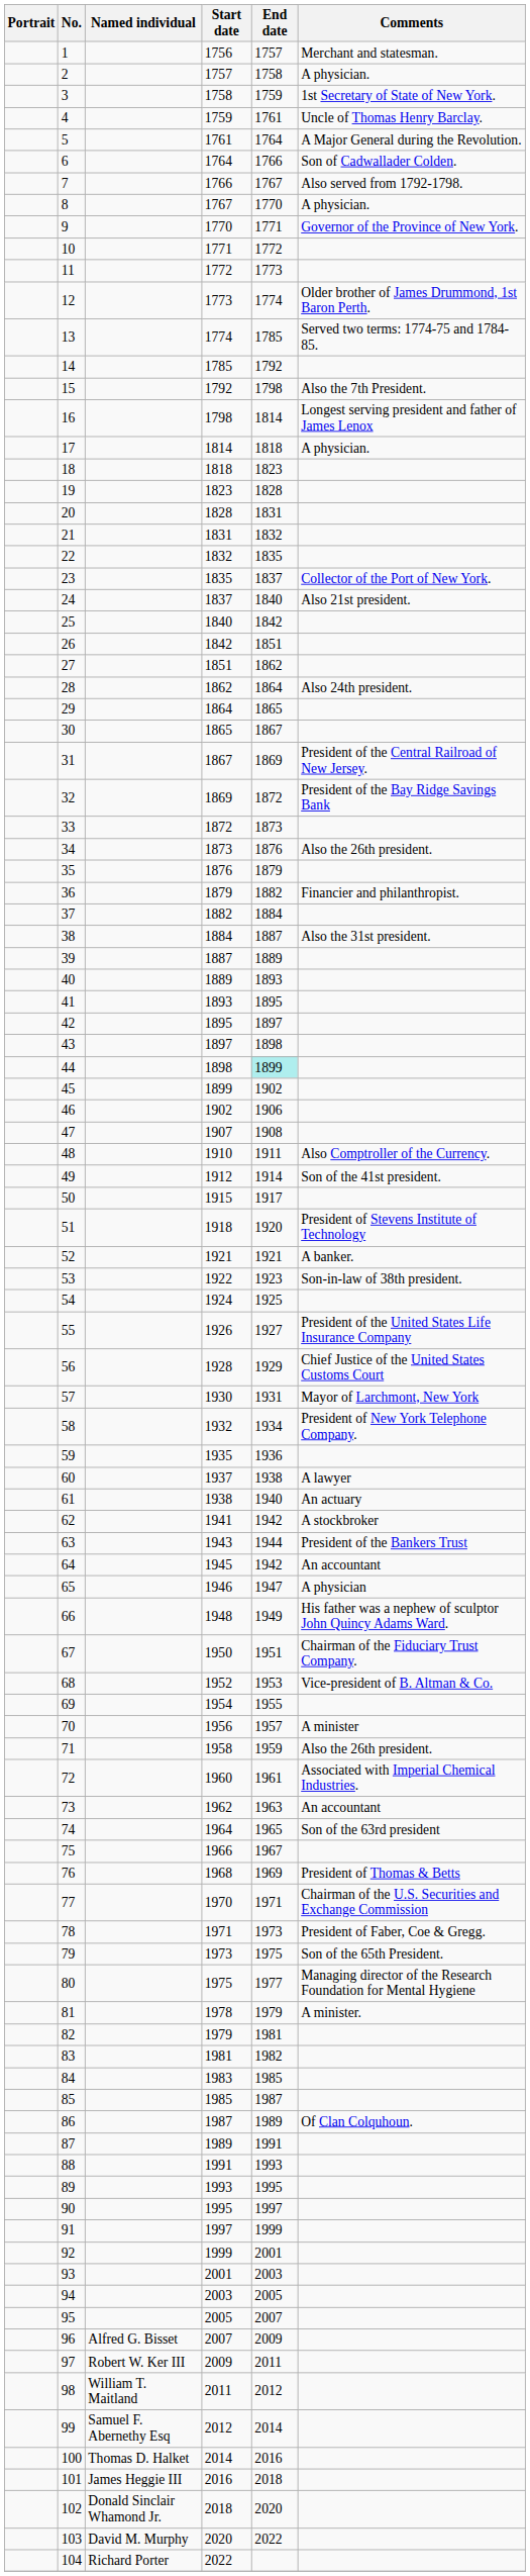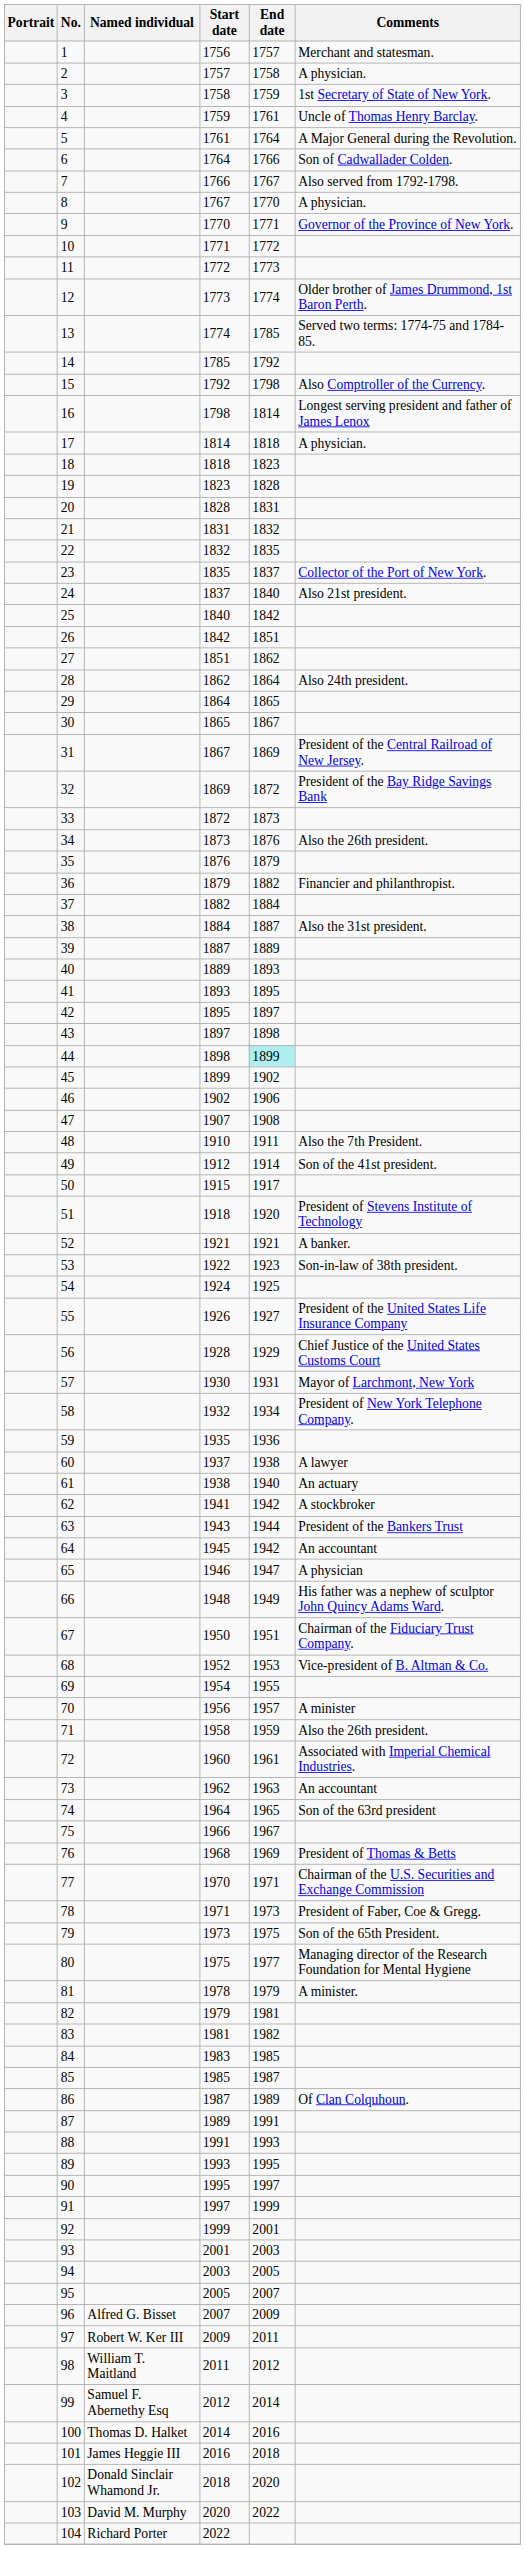 <table class="wikitable sortable">
 <tr>
 <th>Portrait</th>
 <th>No.</th>
 <th>Named individual</th>
 <th>Start date</th>
 <th>End date</th>
 <th>Comments</th>
 </tr>
 <tr>
 <td></td>
 <td>1</td>
 <td></td>
 <td>1756</td>
 <td>1757</td>
 <td>Merchant and statesman.</td>
 </tr>
 <tr>
 <td></td>
 <td>2</td>
 <td></td>
 <td>1757</td>
 <td>1758</td>
 <td>A physician.</td>
 </tr>
 <tr>
 <td></td>
 <td>3</td>
 <td></td>
 <td>1758</td>
 <td>1759</td>
 <td>1st <a href='#'>Secretary of State of New York</a>.</td>
 </tr>
 <tr>
 <td></td>
 <td>4</td>
 <td></td>
 <td>1759</td>
 <td>1761</td>
 <td>Uncle of <a href='#'>Thomas Henry Barclay</a>.</td>
 </tr>
 <tr>
 <td></td>
 <td>5</td>
 <td></td>
 <td>1761</td>
 <td>1764</td>
 <td>A Major General during the Revolution.</td>
 </tr>
 <tr>
 <td></td>
 <td>6</td>
 <td></td>
 <td>1764</td>
 <td>1766</td>
 <td>Son of <a href='#'>Cadwallader Colden</a>.</td>
 </tr>
 <tr>
 <td></td>
 <td>7</td>
 <td></td>
 <td>1766</td>
 <td>1767</td>
 <td>Also served from 1792-1798.</td>
 </tr>
 <tr>
 <td></td>
 <td>8</td>
 <td></td>
 <td>1767</td>
 <td>1770</td>
 <td>A physician.</td>
 </tr>
 <tr>
 <td></td>
 <td>9</td>
 <td></td>
 <td>1770</td>
 <td>1771</td>
 <td><a href='#'>Governor of the Province of New York</a>.</td>
 </tr>
 <tr>
 <td></td>
 <td>10</td>
 <td></td>
 <td>1771</td>
 <td>1772</td>
 <td></td>
 </tr>
 <tr>
 <td></td>
 <td>11</td>
 <td></td>
 <td>1772</td>
 <td>1773</td>
 <td></td>
 </tr>
 <tr>
 <td></td>
 <td>12</td>
 <td></td>
 <td>1773</td>
 <td>1774</td>
 <td>Older brother of <a href='#'>James Drummond, 1st Baron Perth</a>.</td>
 </tr>
 <tr>
 <td></td>
 <td>13</td>
 <td></td>
 <td>1774</td>
 <td>1785</td>
 <td>Served two terms: 1774-75 and 1784-85.</td>
 </tr>
 <tr>
 <td></td>
 <td>14</td>
 <td></td>
 <td>1785</td>
 <td>1792</td>
 <td></td>
 </tr>
 <tr>
 <td></td>
 <td>15</td>
 <td></td>
 <td>1792</td>
 <td>1798</td>
-<td>Also the 7th President.</td>
+<td>Also <a href='#'>Comptroller of the Currency</a>.</td>
 </tr>
 <tr>
 <td></td>
 <td>16</td>
 <td></td>
 <td>1798</td>
 <td>1814</td>
 <td>Longest serving president and father of <a href='#'>James Lenox</a></td>
 </tr>
 <tr>
 <td></td>
 <td>17</td>
 <td></td>
 <td>1814</td>
 <td>1818</td>
 <td>A physician.</td>
 </tr>
 <tr>
 <td></td>
 <td>18</td>
 <td></td>
 <td>1818</td>
 <td>1823</td>
 <td></td>
 </tr>
 <tr>
 <td></td>
 <td>19</td>
 <td></td>
 <td>1823</td>
 <td>1828</td>
 <td></td>
 </tr>
 <tr>
 <td></td>
 <td>20</td>
 <td></td>
 <td>1828</td>
 <td>1831</td>
 <td></td>
 </tr>
 <tr>
 <td></td>
 <td>21</td>
 <td></td>
 <td>1831</td>
 <td>1832</td>
 <td></td>
 </tr>
 <tr>
 <td></td>
 <td>22</td>
 <td></td>
 <td>1832</td>
 <td>1835</td>
 <td></td>
 </tr>
 <tr>
 <td></td>
 <td>23</td>
 <td></td>
 <td>1835</td>
 <td>1837</td>
 <td><a href='#'>Collector of the Port of New York</a>.</td>
 </tr>
 <tr>
 <td></td>
 <td>24</td>
 <td></td>
 <td>1837</td>
 <td>1840</td>
 <td>Also 21st president.</td>
 </tr>
 <tr>
 <td></td>
 <td>25</td>
 <td></td>
 <td>1840</td>
 <td>1842</td>
 <td></td>
 </tr>
 <tr>
 <td></td>
 <td>26</td>
 <td></td>
 <td>1842</td>
 <td>1851</td>
 <td></td>
 </tr>
 <tr>
 <td></td>
 <td>27</td>
 <td></td>
 <td>1851</td>
 <td>1862</td>
 <td></td>
 </tr>
 <tr>
 <td></td>
 <td>28</td>
 <td></td>
 <td>1862</td>
 <td>1864</td>
 <td>Also 24th president.</td>
 </tr>
 <tr>
 <td></td>
 <td>29</td>
 <td></td>
 <td>1864</td>
 <td>1865</td>
 <td></td>
 </tr>
 <tr>
 <td></td>
 <td>30</td>
 <td></td>
 <td>1865</td>
 <td>1867</td>
 <td></td>
 </tr>
 <tr>
 <td></td>
 <td>31</td>
 <td></td>
 <td>1867</td>
 <td>1869</td>
 <td>President of the <a href='#'>Central Railroad of New Jersey</a>.</td>
 </tr>
 <tr>
 <td></td>
 <td>32</td>
 <td></td>
 <td>1869</td>
 <td>1872</td>
 <td>President of the <a href='#'>Bay Ridge Savings Bank</a></td>
 </tr>
 <tr>
 <td></td>
 <td>33</td>
 <td></td>
 <td>1872</td>
 <td>1873</td>
 <td></td>
 </tr>
 <tr>
 <td></td>
 <td>34</td>
 <td></td>
 <td>1873</td>
 <td>1876</td>
 <td>Also the 26th president.</td>
 </tr>
 <tr>
 <td></td>
 <td>35</td>
 <td></td>
 <td>1876</td>
 <td>1879</td>
 <td></td>
 </tr>
 <tr>
 <td></td>
 <td>36</td>
 <td></td>
 <td>1879</td>
 <td>1882</td>
 <td>Financier and philanthropist.</td>
 </tr>
 <tr>
 <td></td>
 <td>37</td>
 <td></td>
 <td>1882</td>
 <td>1884</td>
 <td></td>
 </tr>
 <tr>
 <td></td>
 <td>38</td>
 <td></td>
 <td>1884</td>
 <td>1887</td>
 <td>Also the 31st president.</td>
 </tr>
 <tr>
 <td></td>
 <td>39</td>
 <td></td>
 <td>1887</td>
 <td>1889</td>
 <td></td>
 </tr>
 <tr>
 <td></td>
 <td>40</td>
 <td></td>
 <td>1889</td>
 <td>1893</td>
 <td></td>
 </tr>
 <tr>
 <td></td>
 <td>41</td>
 <td></td>
 <td>1893</td>
 <td>1895</td>
 <td></td>
 </tr>
 <tr>
 <td></td>
 <td>42</td>
 <td></td>
 <td>1895</td>
 <td>1897</td>
 <td></td>
 </tr>
 <tr>
 <td></td>
 <td>43</td>
 <td></td>
 <td>1897</td>
 <td>1898</td>
 <td></td>
 </tr>
 <tr>
 <td></td>
 <td>44</td>
 <td></td>
 <td>1898</td>
 <td style="background: paleturquoise;">1899</td>
 <td></td>
 </tr>
 <tr>
 <td></td>
 <td>45</td>
 <td></td>
 <td>1899</td>
 <td>1902</td>
 <td></td>
 </tr>
 <tr>
 <td></td>
 <td>46</td>
 <td></td>
 <td>1902</td>
 <td>1906</td>
 <td></td>
 </tr>
 <tr>
 <td></td>
 <td>47</td>
 <td></td>
 <td>1907</td>
 <td>1908</td>
 <td></td>
 </tr>
 <tr>
 <td></td>
 <td>48</td>
 <td></td>
 <td>1910</td>
 <td>1911</td>
-<td>Also <a href='#'>Comptroller of the Currency</a>.</td>
+<td>Also the 7th President.</td>
 </tr>
 <tr>
 <td></td>
 <td>49</td>
 <td></td>
 <td>1912</td>
 <td>1914</td>
 <td>Son of the 41st president.</td>
 </tr>
 <tr>
 <td></td>
 <td>50</td>
 <td></td>
 <td>1915</td>
 <td>1917</td>
 <td></td>
 </tr>
 <tr>
 <td></td>
 <td>51</td>
 <td></td>
 <td>1918</td>
 <td>1920</td>
 <td>President of <a href='#'>Stevens Institute of Technology</a></td>
 </tr>
 <tr>
 <td></td>
 <td>52</td>
 <td></td>
 <td>1921</td>
 <td>1921</td>
 <td>A banker.</td>
 </tr>
 <tr>
 <td></td>
 <td>53</td>
 <td></td>
 <td>1922</td>
 <td>1923</td>
 <td>Son-in-law of 38th president.</td>
 </tr>
 <tr>
 <td></td>
 <td>54</td>
 <td></td>
 <td>1924</td>
 <td>1925</td>
 <td></td>
 </tr>
 <tr>
 <td></td>
 <td>55</td>
 <td></td>
 <td>1926</td>
 <td>1927</td>
 <td>President of the <a href='#'>United States Life Insurance Company</a></td>
 </tr>
 <tr>
 <td></td>
 <td>56</td>
 <td></td>
 <td>1928</td>
 <td>1929</td>
 <td>Chief Justice of the <a href='#'>United States Customs Court</a></td>
 </tr>
 <tr>
 <td></td>
 <td>57</td>
 <td></td>
 <td>1930</td>
 <td>1931</td>
 <td>Mayor of <a href='#'>Larchmont, New York</a></td>
 </tr>
 <tr>
 <td></td>
 <td>58</td>
 <td></td>
 <td>1932</td>
 <td>1934</td>
 <td>President of <a href='#'>New York Telephone Company</a>.</td>
 </tr>
 <tr>
 <td></td>
 <td>59</td>
 <td></td>
 <td>1935</td>
 <td>1936</td>
 <td></td>
 </tr>
 <tr>
 <td></td>
 <td>60</td>
 <td></td>
 <td>1937</td>
 <td>1938</td>
 <td>A lawyer</td>
 </tr>
 <tr>
 <td></td>
 <td>61</td>
 <td></td>
 <td>1938</td>
 <td>1940</td>
 <td>An actuary</td>
 </tr>
 <tr>
 <td></td>
 <td>62</td>
 <td></td>
 <td>1941</td>
 <td>1942</td>
 <td>A stockbroker</td>
 </tr>
 <tr>
 <td></td>
 <td>63</td>
 <td></td>
 <td>1943</td>
 <td>1944</td>
 <td>President of the <a href='#'>Bankers Trust</a></td>
 </tr>
 <tr>
 <td></td>
 <td>64</td>
 <td></td>
 <td>1945</td>
 <td>1942</td>
 <td>An accountant</td>
 </tr>
 <tr>
 <td></td>
 <td>65</td>
 <td></td>
 <td>1946</td>
 <td>1947</td>
 <td>A physician</td>
 </tr>
 <tr>
 <td></td>
 <td>66</td>
 <td></td>
 <td>1948</td>
 <td>1949</td>
 <td>His father was a nephew of sculptor <a href='#'>John Quincy Adams Ward</a>.</td>
 </tr>
 <tr>
 <td></td>
 <td>67</td>
 <td></td>
 <td>1950</td>
 <td>1951</td>
 <td>Chairman of the <a href='#'>Fiduciary Trust Company</a>.</td>
 </tr>
 <tr>
 <td></td>
 <td>68</td>
 <td></td>
 <td>1952</td>
 <td>1953</td>
 <td>Vice-president of <a href='#'>B. Altman & Co.</a></td>
 </tr>
 <tr>
 <td></td>
 <td>69</td>
 <td></td>
 <td>1954</td>
 <td>1955</td>
 <td></td>
 </tr>
 <tr>
 <td></td>
 <td>70</td>
 <td></td>
 <td>1956</td>
 <td>1957</td>
 <td>A minister</td>
 </tr>
 <tr>
 <td></td>
 <td>71</td>
 <td></td>
 <td>1958</td>
 <td>1959</td>
 <td>Also the 26th president.</td>
 </tr>
 <tr>
 <td></td>
 <td>72</td>
 <td></td>
 <td>1960</td>
 <td>1961</td>
 <td>Associated with <a href='#'>Imperial Chemical Industries</a>.</td>
 </tr>
 <tr>
 <td></td>
 <td>73</td>
 <td></td>
 <td>1962</td>
 <td>1963</td>
 <td>An accountant</td>
 </tr>
 <tr>
 <td></td>
 <td>74</td>
 <td></td>
 <td>1964</td>
 <td>1965</td>
 <td>Son of the 63rd president</td>
 </tr>
 <tr>
 <td></td>
 <td>75</td>
 <td></td>
 <td>1966</td>
 <td>1967</td>
 <td></td>
 </tr>
 <tr>
 <td></td>
 <td>76</td>
 <td></td>
 <td>1968</td>
 <td>1969</td>
 <td>President of <a href='#'>Thomas & Betts</a></td>
 </tr>
 <tr>
 <td></td>
 <td>77</td>
 <td></td>
 <td>1970</td>
 <td>1971</td>
 <td>Chairman of the <a href='#'>U.S. Securities and Exchange Commission</a></td>
 </tr>
 <tr>
 <td></td>
 <td>78</td>
 <td></td>
 <td>1971</td>
 <td>1973</td>
 <td>President of Faber, Coe & Gregg.</td>
 </tr>
 <tr>
 <td></td>
 <td>79</td>
 <td></td>
 <td>1973</td>
 <td>1975</td>
 <td>Son of the 65th President.</td>
 </tr>
 <tr>
 <td></td>
 <td>80</td>
 <td></td>
 <td>1975</td>
 <td>1977</td>
 <td>Managing director of the Research Foundation for Mental Hygiene</td>
 </tr>
 <tr>
 <td></td>
 <td>81</td>
 <td></td>
 <td>1978</td>
 <td>1979</td>
 <td>A minister.</td>
 </tr>
 <tr>
 <td></td>
 <td>82</td>
 <td></td>
 <td>1979</td>
 <td>1981</td>
 <td></td>
 </tr>
 <tr>
 <td></td>
 <td>83</td>
 <td></td>
 <td>1981</td>
 <td>1982</td>
 <td></td>
 </tr>
 <tr>
 <td></td>
 <td>84</td>
 <td></td>
 <td>1983</td>
 <td>1985</td>
 <td></td>
 </tr>
 <tr>
 <td></td>
 <td>85</td>
 <td></td>
 <td>1985</td>
 <td>1987</td>
 <td></td>
 </tr>
 <tr>
 <td></td>
 <td>86</td>
 <td></td>
 <td>1987</td>
 <td>1989</td>
 <td>Of <a href='#'>Clan Colquhoun</a>.</td>
 </tr>
 <tr>
 <td></td>
 <td>87</td>
 <td></td>
 <td>1989</td>
 <td>1991</td>
 <td></td>
 </tr>
 <tr>
 <td></td>
 <td>88</td>
 <td></td>
 <td>1991</td>
 <td>1993</td>
 <td></td>
 </tr>
 <tr>
 <td></td>
 <td>89</td>
 <td></td>
 <td>1993</td>
 <td>1995</td>
 <td></td>
 </tr>
 <tr>
 <td></td>
 <td>90</td>
 <td></td>
 <td>1995</td>
 <td>1997</td>
 <td></td>
 </tr>
 <tr>
 <td></td>
 <td>91</td>
 <td></td>
 <td>1997</td>
 <td>1999</td>
 <td></td>
 </tr>
 <tr>
 <td></td>
 <td>92</td>
 <td></td>
 <td>1999</td>
 <td>2001</td>
 <td></td>
 </tr>
 <tr>
 <td></td>
 <td>93</td>
 <td></td>
 <td>2001</td>
 <td>2003</td>
 <td></td>
 </tr>
 <tr>
 <td></td>
 <td>94</td>
 <td></td>
 <td>2003</td>
 <td>2005</td>
 <td></td>
 </tr>
 <tr>
 <td></td>
 <td>95</td>
 <td></td>
 <td>2005</td>
 <td>2007</td>
 <td></td>
 </tr>
 <tr>
 <td></td>
 <td>96</td>
 <td>Alfred G. Bisset</td>
 <td>2007</td>
 <td>2009</td>
 <td></td>
 </tr>
 <tr>
 <td></td>
 <td>97</td>
 <td>Robert W. Ker III</td>
 <td>2009</td>
 <td>2011</td>
 <td></td>
 </tr>
 <tr>
 <td></td>
 <td>98</td>
 <td>William T. Maitland</td>
 <td>2011</td>
 <td>2012</td>
 <td></td>
 </tr>
 <tr>
 <td></td>
 <td>99</td>
 <td>Samuel F. Abernethy Esq</td>
 <td>2012</td>
 <td>2014</td>
 <td></td>
 </tr>
 <tr>
 <td></td>
 <td>100</td>
 <td>Thomas D. Halket</td>
 <td>2014</td>
 <td>2016</td>
 <td></td>
 </tr>
 <tr>
 <td></td>
 <td>101</td>
 <td>James Heggie III</td>
 <td>2016</td>
 <td>2018</td>
 <td></td>
 </tr>
 <tr>
 <td></td>
 <td>102</td>
 <td>Donald Sinclair Whamond Jr.</td>
 <td>2018</td>
 <td>2020</td>
 <td></td>
 </tr>
 <tr>
 <td></td>
 <td>103</td>
 <td>David M. Murphy</td>
 <td>2020</td>
 <td>2022</td>
 <td></td>
 </tr>
 <tr>
 <td></td>
 <td>104</td>
 <td>Richard Porter</td>
 <td>2022</td>
 <td></td>
 <td></td>
 </tr>
 <tr>
 </tr>
 </table>
